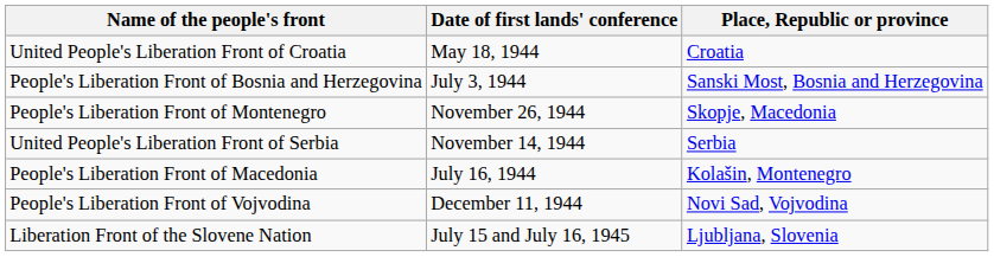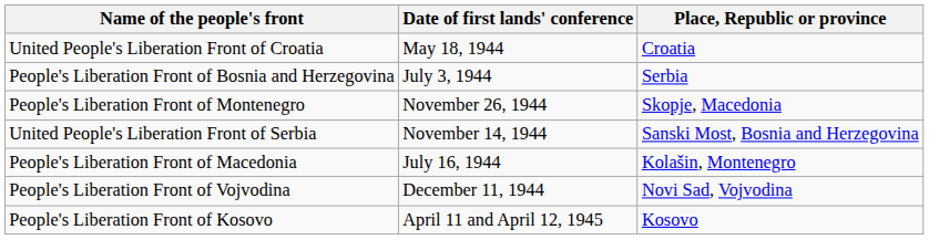 <table class="wikitable">
 <tr>
 <th>Name of the people's front</th>
 <th>Date of first lands' conference</th>
 <th>Place, Republic or province</th>
 </tr>
 <tr>
 <td>United People's Liberation Front of Croatia</td>
 <td>May 18, 1944</td>
 <td><a href='#'>Croatia</a></td>
 </tr>
 <tr>
 <td>People's Liberation Front of Bosnia and Herzegovina</td>
 <td>July 3, 1944</td>
-<td><a href='#'>Sanski Most</a>, <a href='#'>Bosnia and Herzegovina</a></td>
+<td><a href='#'>Serbia</a></td>
 </tr>
 <tr>
 <td>People's Liberation Front of Montenegro</td>
 <td>November 26, 1944</td>
 <td><a href='#'>Skopje</a>, <a href='#'>Macedonia</a></td>
 </tr>
 <tr>
 <td>United People's Liberation Front of Serbia</td>
 <td>November 14, 1944</td>
-<td><a href='#'>Serbia</a></td>
+<td><a href='#'>Sanski Most</a>, <a href='#'>Bosnia and Herzegovina</a></td>
 </tr>
 <tr>
 <td>People's Liberation Front of Macedonia</td>
 <td>July 16, 1944</td>
 <td><a href='#'>Kolašin</a>, <a href='#'>Montenegro</a></td>
 </tr>
 <tr>
 <td>People's Liberation Front of Vojvodina</td>
 <td>December 11, 1944</td>
 <td><a href='#'>Novi Sad</a>, <a href='#'>Vojvodina</a></td>
 </tr>
 <tr>
-<td>Liberation Front of the Slovene Nation</td>
-<td>July 15 and July 16, 1945</td>
-<td><a href='#'>Ljubljana</a>, <a href='#'>Slovenia</a></td>
+<td>People's Liberation Front of Kosovo</td>
+<td>April 11 and April 12, 1945</td>
+<td><a href='#'>Kosovo</a></td>
 </tr>
 </table>
